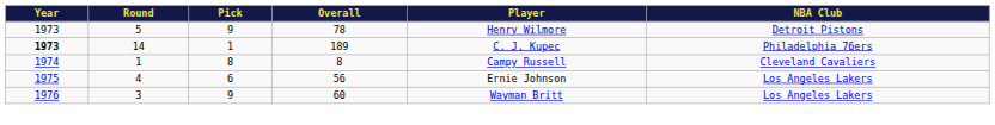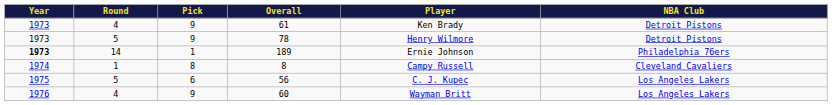 <table class="wikitable" style="width:80%;">
 <tr style="text-align:center; background:#121849; color:#f8e616;">
 <td><strong>Year</strong></td>
 <td><strong>Round</strong></td>
 <td><strong>Pick</strong></td>
 <td><strong>Overall</strong></td>
 <td><strong>Player</strong></td>
 <td><strong>NBA Club</strong></td>
+</tr>
+<tr style="text-align:center;" bgcolor="">
+<td><a href='#'>1973</a></td>
+<td>4</td>
+<td>9</td>
+<td>61</td>
+<td>Ken Brady</td>
+<td><a href='#'>Detroit Pistons</a></td>
 </tr>
 <tr style="text-align:center;" bgcolor="">
 <td>1973</td>
 <td>5</td>
 <td>9</td>
 <td>78</td>
 <td><a href='#'>Henry Wilmore</a></td>
 <td><a href='#'>Detroit Pistons</a></td>
 </tr>
 <tr style="text-align:center;" bgcolor="">
 <td><strong>1973</strong></td>
 <td>14</td>
 <td>1</td>
 <td>189</td>
-<td><a href='#'>C. J. Kupec</a></td>
+<td>Ernie Johnson</td>
 <td><a href='#'>Philadelphia 76ers</a></td>
 </tr>
 <tr style="text-align:center;" bgcolor="">
 <td><a href='#'>1974</a></td>
 <td>1</td>
 <td>8</td>
 <td>8</td>
 <td><a href='#'>Campy Russell</a></td>
 <td><a href='#'>Cleveland Cavaliers</a></td>
 </tr>
 <tr style="text-align:center;" bgcolor="">
 <td><a href='#'>1975</a></td>
-<td>4</td>
+<td>5</td>
 <td>6</td>
 <td>56</td>
-<td>Ernie Johnson</td>
+<td><a href='#'>C. J. Kupec</a></td>
 <td><a href='#'>Los Angeles Lakers</a></td>
 </tr>
 <tr style="text-align:center;" bgcolor="">
 <td><a href='#'>1976</a></td>
-<td>3</td>
+<td>4</td>
 <td>9</td>
 <td>60</td>
 <td><a href='#'>Wayman Britt</a></td>
 <td><a href='#'>Los Angeles Lakers</a></td>
 </tr>
 </table>
